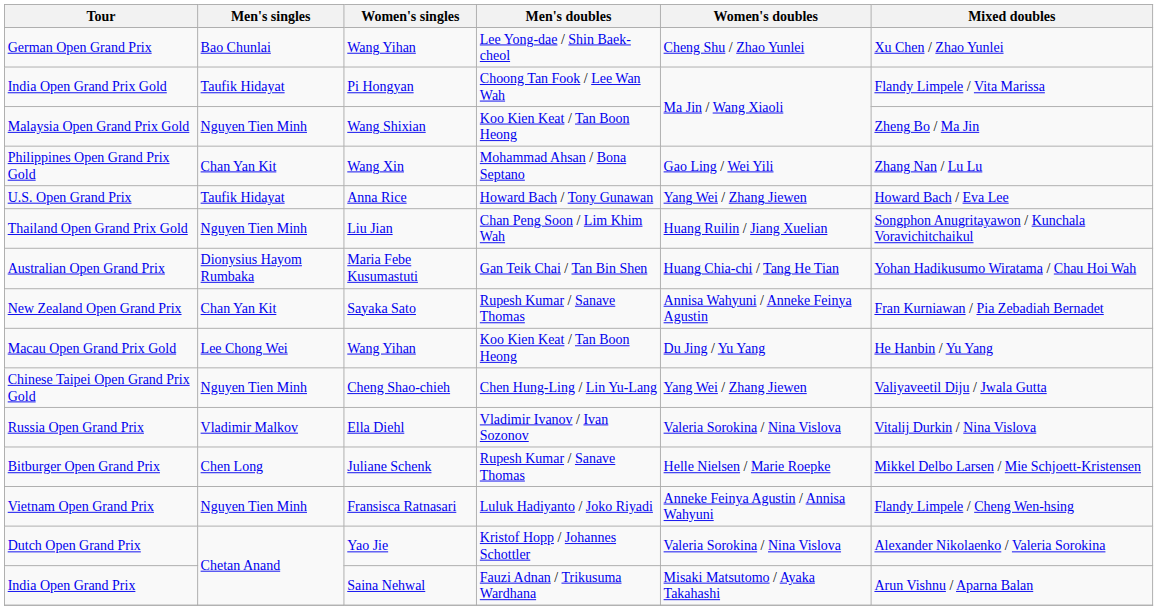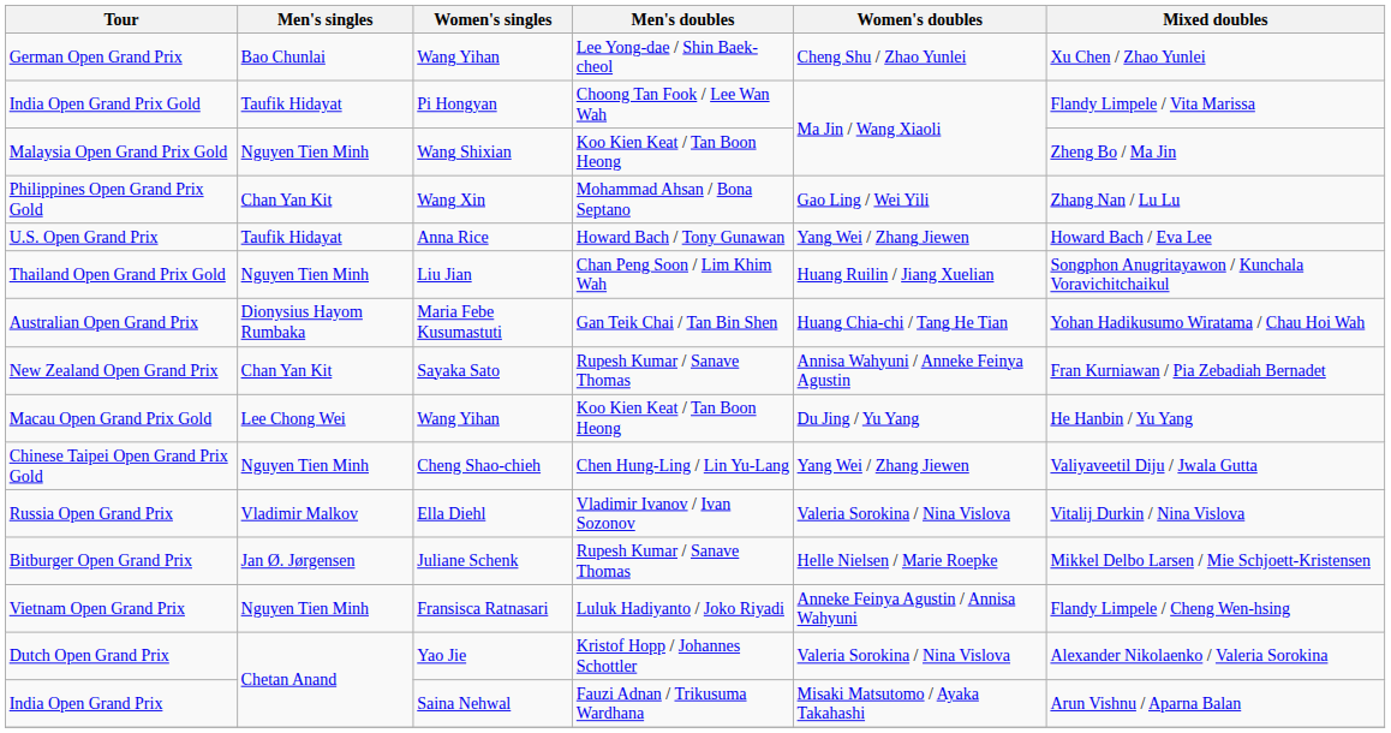 <table class="wikitable" style="font-size:95%">
 <tr>
 <th>Tour</th>
 <th>Men's singles</th>
 <th>Women's singles</th>
 <th>Men's doubles</th>
 <th>Women's doubles</th>
 <th>Mixed doubles</th>
 </tr>
 <tr>
 <td> <a href='#'>German Open Grand Prix</a></td>
 <td> <a href='#'>Bao Chunlai</a></td>
 <td> <a href='#'>Wang Yihan</a></td>
 <td> <a href='#'>Lee Yong-dae</a> / <a href='#'>Shin Baek-cheol</a></td>
 <td> <a href='#'>Cheng Shu</a> / <a href='#'>Zhao Yunlei</a></td>
 <td> <a href='#'>Xu Chen</a> / <a href='#'>Zhao Yunlei</a></td>
 </tr>
 <tr>
 <td> <a href='#'>India Open Grand Prix Gold</a></td>
 <td> <a href='#'>Taufik Hidayat</a></td>
 <td> <a href='#'>Pi Hongyan</a></td>
 <td> <a href='#'>Choong Tan Fook</a> / <a href='#'>Lee Wan Wah</a></td>
 <td rowspan="2"> <a href='#'>Ma Jin</a> / <a href='#'>Wang Xiaoli</a></td>
 <td> <a href='#'>Flandy Limpele</a> / <a href='#'>Vita Marissa</a></td>
 </tr>
 <tr>
 <td> <a href='#'>Malaysia Open Grand Prix Gold</a></td>
 <td> <a href='#'>Nguyen Tien Minh</a></td>
 <td> <a href='#'>Wang Shixian</a></td>
 <td> <a href='#'>Koo Kien Keat</a> / <a href='#'>Tan Boon Heong</a></td>
 <td> <a href='#'>Zheng Bo</a> / <a href='#'>Ma Jin</a></td>
 </tr>
 <tr>
 <td> <a href='#'>Philippines Open Grand Prix Gold</a></td>
 <td> <a href='#'>Chan Yan Kit</a></td>
 <td> <a href='#'>Wang Xin</a></td>
 <td> <a href='#'>Mohammad Ahsan</a> / <a href='#'>Bona Septano</a></td>
 <td> <a href='#'>Gao Ling</a> / <a href='#'>Wei Yili</a></td>
 <td> <a href='#'>Zhang Nan</a> / <a href='#'>Lu Lu</a></td>
 </tr>
 <tr>
 <td> <a href='#'>U.S. Open Grand Prix</a></td>
 <td> <a href='#'>Taufik Hidayat</a></td>
 <td> <a href='#'>Anna Rice</a></td>
 <td> <a href='#'>Howard Bach</a> / <a href='#'>Tony Gunawan</a></td>
 <td> <a href='#'>Yang Wei</a> / <a href='#'>Zhang Jiewen</a></td>
 <td> <a href='#'>Howard Bach</a> / <a href='#'>Eva Lee</a></td>
 </tr>
 <tr>
 <td> <a href='#'>Thailand Open Grand Prix Gold</a></td>
 <td> <a href='#'>Nguyen Tien Minh</a></td>
 <td> <a href='#'>Liu Jian</a></td>
 <td> <a href='#'>Chan Peng Soon</a> / <a href='#'>Lim Khim Wah</a></td>
 <td> <a href='#'>Huang Ruilin</a> / <a href='#'>Jiang Xuelian</a></td>
 <td> <a href='#'>Songphon Anugritayawon</a> / <a href='#'>Kunchala Voravichitchaikul</a></td>
 </tr>
 <tr>
 <td> <a href='#'>Australian Open Grand Prix</a></td>
 <td> <a href='#'>Dionysius Hayom Rumbaka</a></td>
 <td> <a href='#'>Maria Febe Kusumastuti</a></td>
 <td> <a href='#'>Gan Teik Chai</a> / <a href='#'>Tan Bin Shen</a></td>
 <td> <a href='#'>Huang Chia-chi</a> / <a href='#'>Tang He Tian</a></td>
 <td> <a href='#'>Yohan Hadikusumo Wiratama</a> / <a href='#'>Chau Hoi Wah</a></td>
 </tr>
 <tr>
 <td> <a href='#'>New Zealand Open Grand Prix</a></td>
 <td> <a href='#'>Chan Yan Kit</a></td>
 <td> <a href='#'>Sayaka Sato</a></td>
 <td> <a href='#'>Rupesh Kumar</a> / <a href='#'>Sanave Thomas</a></td>
 <td> <a href='#'>Annisa Wahyuni</a> / <a href='#'>Anneke Feinya Agustin</a></td>
 <td> <a href='#'>Fran Kurniawan</a> / <a href='#'>Pia Zebadiah Bernadet</a></td>
 </tr>
 <tr>
 <td> <a href='#'>Macau Open Grand Prix Gold</a></td>
 <td> <a href='#'>Lee Chong Wei</a></td>
 <td> <a href='#'>Wang Yihan</a></td>
 <td> <a href='#'>Koo Kien Keat</a> / <a href='#'>Tan Boon Heong</a></td>
 <td> <a href='#'>Du Jing</a> / <a href='#'>Yu Yang</a></td>
 <td> <a href='#'>He Hanbin</a> / <a href='#'>Yu Yang</a></td>
 </tr>
 <tr>
 <td> <a href='#'>Chinese Taipei Open Grand Prix Gold</a></td>
 <td> <a href='#'>Nguyen Tien Minh</a></td>
 <td> <a href='#'>Cheng Shao-chieh</a></td>
 <td> <a href='#'>Chen Hung-Ling</a> / <a href='#'>Lin Yu-Lang</a></td>
 <td> <a href='#'>Yang Wei</a> / <a href='#'>Zhang Jiewen</a></td>
 <td> <a href='#'>Valiyaveetil Diju</a> / <a href='#'>Jwala Gutta</a></td>
 </tr>
 <tr>
 <td> <a href='#'>Russia Open Grand Prix</a></td>
 <td> <a href='#'>Vladimir Malkov</a></td>
 <td> <a href='#'>Ella Diehl</a></td>
 <td> <a href='#'>Vladimir Ivanov</a> / <a href='#'>Ivan Sozonov</a></td>
 <td> <a href='#'>Valeria Sorokina</a> / <a href='#'>Nina Vislova</a></td>
 <td> <a href='#'>Vitalij Durkin</a> / <a href='#'>Nina Vislova</a></td>
 </tr>
 <tr>
 <td> <a href='#'>Bitburger Open Grand Prix</a></td>
-<td> <a href='#'>Chen Long</a></td>
+<td> <a href='#'>Jan Ø. Jørgensen</a></td>
 <td> <a href='#'>Juliane Schenk</a></td>
 <td> <a href='#'>Rupesh Kumar</a> / <a href='#'>Sanave Thomas</a></td>
 <td> <a href='#'>Helle Nielsen</a> / <a href='#'>Marie Roepke</a></td>
 <td> <a href='#'>Mikkel Delbo Larsen</a> / <a href='#'>Mie Schjoett-Kristensen</a></td>
 </tr>
 <tr>
 <td> <a href='#'>Vietnam Open Grand Prix</a></td>
 <td> <a href='#'>Nguyen Tien Minh</a></td>
 <td> <a href='#'>Fransisca Ratnasari</a></td>
 <td> <a href='#'>Luluk Hadiyanto</a> / <a href='#'>Joko Riyadi</a></td>
 <td> <a href='#'>Anneke Feinya Agustin</a> / <a href='#'>Annisa Wahyuni</a></td>
 <td> <a href='#'>Flandy Limpele</a> /  <a href='#'>Cheng Wen-hsing</a></td>
 </tr>
 <tr>
 <td> <a href='#'>Dutch Open Grand Prix</a></td>
 <td rowspan="2"> <a href='#'>Chetan Anand</a></td>
 <td> <a href='#'>Yao Jie</a></td>
 <td> <a href='#'>Kristof Hopp</a> / <a href='#'>Johannes Schottler</a></td>
 <td> <a href='#'>Valeria Sorokina</a> / <a href='#'>Nina Vislova</a></td>
 <td> <a href='#'>Alexander Nikolaenko</a> / <a href='#'>Valeria Sorokina</a></td>
 </tr>
 <tr>
 <td> <a href='#'>India Open Grand Prix</a></td>
 <td> <a href='#'>Saina Nehwal</a></td>
 <td> <a href='#'>Fauzi Adnan</a> / <a href='#'>Trikusuma Wardhana</a></td>
 <td> <a href='#'>Misaki Matsutomo</a> / <a href='#'>Ayaka Takahashi</a></td>
 <td> <a href='#'>Arun Vishnu</a> / <a href='#'>Aparna Balan</a></td>
 </tr>
 <tr>
 </tr>
 </table>
